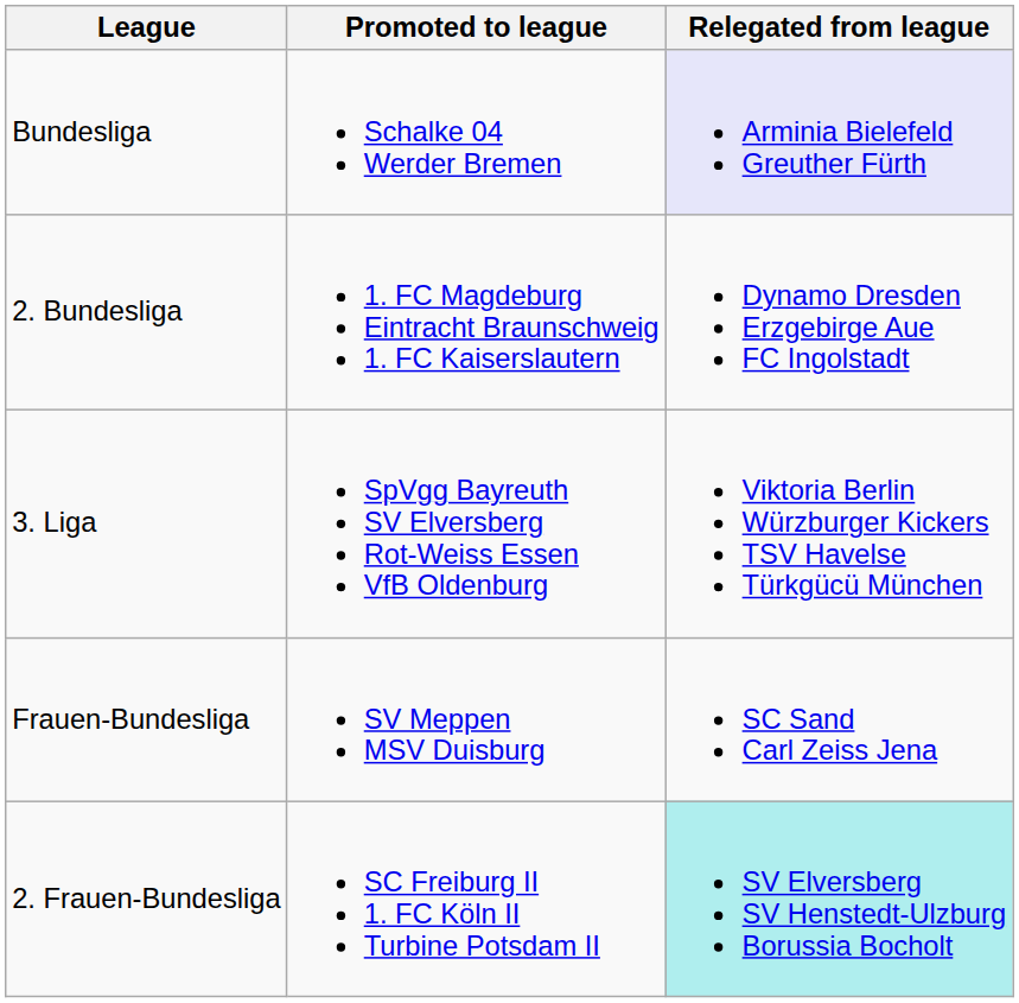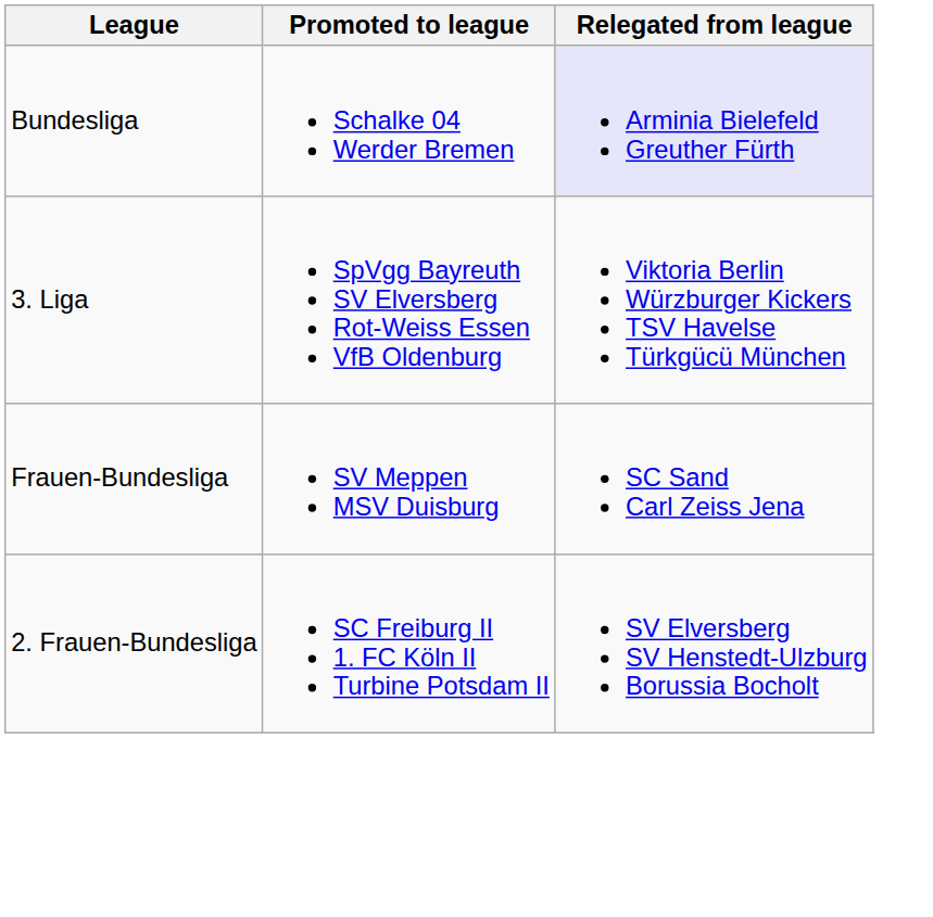 <table class="wikitable">
 <tr>
 <th>League</th>
 <th>Promoted to league</th>
 <th>Relegated from league</th>
 </tr>
 <tr>
 <td>Bundesliga</td>
 <td><br><ul><li><a href='#'>Schalke 04</a></li><li><a href='#'>Werder Bremen</a></li></ul></td>
 <td style="background: lavender;"><br><ul><li><a href='#'>Arminia Bielefeld</a></li><li><a href='#'>Greuther Fürth</a></li></ul></td>
-</tr>
-<tr>
-<td>2. Bundesliga</td>
-<td><br><ul><li><a href='#'>1. FC Magdeburg</a></li><li><a href='#'>Eintracht Braunschweig</a></li><li><a href='#'>1. FC Kaiserslautern</a></li></ul></td>
-<td><br><ul><li><a href='#'>Dynamo Dresden</a></li><li><a href='#'>Erzgebirge Aue</a></li><li><a href='#'>FC Ingolstadt</a></li></ul></td>
 </tr>
 <tr>
 <td>3. Liga</td>
 <td><br><ul><li><a href='#'>SpVgg Bayreuth</a></li><li><a href='#'>SV Elversberg</a></li><li><a href='#'>Rot-Weiss Essen</a></li><li><a href='#'>VfB Oldenburg</a></li></ul></td>
 <td><br><ul><li><a href='#'>Viktoria Berlin</a></li><li><a href='#'>Würzburger Kickers</a></li><li><a href='#'>TSV Havelse</a></li><li><a href='#'>Türkgücü München</a></li></ul></td>
 </tr>
 <tr>
 <td>Frauen-Bundesliga</td>
 <td><br><ul><li><a href='#'>SV Meppen</a></li><li><a href='#'>MSV Duisburg</a></li></ul></td>
 <td><br><ul><li><a href='#'>SC Sand</a></li><li><a href='#'>Carl Zeiss Jena</a></li></ul></td>
 </tr>
 <tr>
 <td>2. Frauen-Bundesliga</td>
 <td><br><ul><li><a href='#'>SC Freiburg II</a></li><li><a href='#'>1. FC Köln II</a></li><li><a href='#'>Turbine Potsdam II</a></li></ul></td>
-<td style="background: paleturquoise;"><br><ul><li><a href='#'>SV Elversberg</a></li><li><a href='#'>SV Henstedt-Ulzburg</a></li><li><a href='#'>Borussia Bocholt</a></li></ul></td>
+<td><br><ul><li><a href='#'>SV Elversberg</a></li><li><a href='#'>SV Henstedt-Ulzburg</a></li><li><a href='#'>Borussia Bocholt</a></li></ul></td>
 </tr>
 </table>
